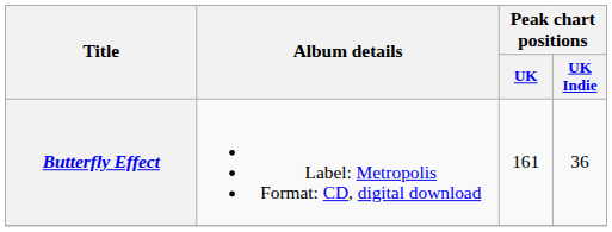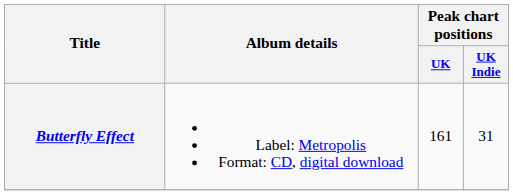 <table class="wikitable plainrowheaders" style="text-align:center;">
 <tr>
 <th scope="col" rowspan="2" style="width:10em;">Title</th>
 <th scope="col" rowspan="2" style="width:16em;">Album details</th>
 <th scope="col" colspan="2">Peak chart positions</th>
 </tr>
 <tr>
 <th scope="col" style="width:3em;font-size:85%;"><a href='#'>UK</a><br></th>
 <th scope="col" style="width:3em;font-size:85%;"><a href='#'>UK<br>Indie</a><br></th>
 </tr>
 <tr>
 <th scope="row"><em><a href='#'>Butterfly Effect</a></em></th>
 <td><br><ul><li></li><li>Label: <a href='#'>Metropolis</a></li><li>Format: <a href='#'>CD</a>, <a href='#'>digital download</a></li></ul></td>
 <td>161</td>
-<td>36</td>
+<td>31</td>
 </tr>
 <tr>
 </tr>
 </table>
